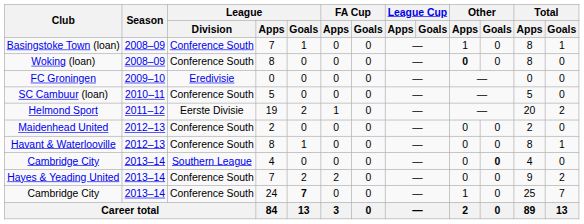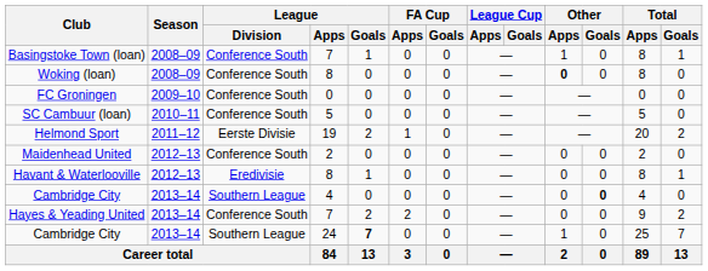 <table class=wikitable style="text-align: center">
 <tr>
 <th rowspan=2>Club</th>
 <th rowspan=2>Season</th>
 <th colspan=3>League</th>
 <th colspan=2>FA Cup</th>
 <th colspan=2><a href='#'>League Cup</a></th>
 <th colspan=2>Other</th>
 <th colspan=2>Total</th>
 </tr>
 <tr>
 <th>Division</th>
 <th>Apps</th>
 <th>Goals</th>
 <th>Apps</th>
 <th>Goals</th>
 <th>Apps</th>
 <th>Goals</th>
 <th>Apps</th>
 <th>Goals</th>
 <th>Apps</th>
 <th>Goals</th>
 </tr>
 <tr>
 <td><a href='#'>Basingstoke Town</a> (loan)</td>
 <td><a href='#'>2008–09</a></td>
 <td><a href='#'>Conference South</a></td>
 <td>7</td>
 <td>1</td>
 <td>0</td>
 <td>0</td>
 <td colspan=2>—</td>
 <td>1</td>
 <td>0</td>
 <td>8</td>
 <td>1</td>
 </tr>
 <tr>
 <td><a href='#'>Woking</a> (loan)</td>
 <td><a href='#'>2008–09</a></td>
 <td>Conference South</td>
 <td>8</td>
 <td>0</td>
 <td>0</td>
 <td>0</td>
 <td colspan=2>—</td>
 <td><strong>0</strong></td>
 <td>0</td>
 <td>8</td>
 <td>0</td>
 </tr>
 <tr>
 <td><a href='#'>FC Groningen</a></td>
 <td><a href='#'>2009–10</a></td>
-<td><a href='#'>Eredivisie</a></td>
+<td>Conference South</td>
 <td>0</td>
 <td>0</td>
 <td>0</td>
 <td>0</td>
 <td colspan=2>—</td>
 <td colspan=2>—</td>
 <td>0</td>
 <td>0</td>
 </tr>
 <tr>
 <td><a href='#'>SC Cambuur</a> (loan)</td>
 <td><a href='#'>2010–11</a></td>
 <td>Conference South</td>
 <td>5</td>
 <td>0</td>
 <td>0</td>
 <td>0</td>
 <td colspan=2>—</td>
 <td colspan=2>—</td>
 <td>5</td>
 <td>0</td>
 </tr>
 <tr>
 <td><a href='#'>Helmond Sport</a></td>
 <td><a href='#'>2011–12</a></td>
 <td>Eerste Divisie</td>
 <td>19</td>
 <td>2</td>
 <td>1</td>
 <td>0</td>
 <td colspan=2>—</td>
 <td colspan=2>—</td>
 <td>20</td>
 <td>2</td>
 </tr>
 <tr>
 <td><a href='#'>Maidenhead United</a></td>
 <td><a href='#'>2012–13</a></td>
 <td>Conference South</td>
 <td>2</td>
 <td>0</td>
 <td>0</td>
 <td>0</td>
 <td colspan=2>—</td>
 <td>0</td>
 <td>0</td>
 <td>2</td>
 <td>0</td>
 </tr>
 <tr>
 <td><a href='#'>Havant & Waterlooville</a></td>
 <td><a href='#'>2012–13</a></td>
-<td>Conference South</td>
+<td><a href='#'>Eredivisie</a></td>
 <td>8</td>
 <td>1</td>
 <td>0</td>
 <td>0</td>
 <td colspan=2>—</td>
 <td>0</td>
 <td>0</td>
 <td>8</td>
 <td>1</td>
 </tr>
 <tr>
 <td><a href='#'>Cambridge City</a></td>
 <td><a href='#'>2013–14</a></td>
 <td><a href='#'>Southern League</a></td>
 <td>4</td>
 <td>0</td>
 <td>0</td>
 <td>0</td>
 <td colspan=2>—</td>
 <td>0</td>
 <td><strong>0</strong></td>
 <td>4</td>
 <td>0</td>
 </tr>
 <tr>
 <td><a href='#'>Hayes & Yeading United</a></td>
 <td><a href='#'>2013–14</a></td>
 <td>Conference South</td>
 <td>7</td>
 <td>2</td>
 <td>2</td>
 <td>0</td>
 <td colspan=2>—</td>
 <td>0</td>
 <td>0</td>
 <td>9</td>
 <td>2</td>
 </tr>
 <tr>
 <td>Cambridge City</td>
 <td><a href='#'>2013–14</a></td>
-<td>Conference South</td>
+<td>Southern League</td>
 <td>24</td>
 <td><strong>7</strong></td>
 <td>0</td>
 <td>0</td>
 <td colspan=2>—</td>
 <td>1</td>
 <td>0</td>
 <td>25</td>
 <td>7</td>
 </tr>
 <tr>
 <th colspan=3>Career total</th>
 <th>84</th>
 <th>13</th>
 <th>3</th>
 <th>0</th>
 <th colspan=2>—</th>
 <th>2</th>
 <th>0</th>
 <th>89</th>
 <th>13</th>
 </tr>
 </table>
